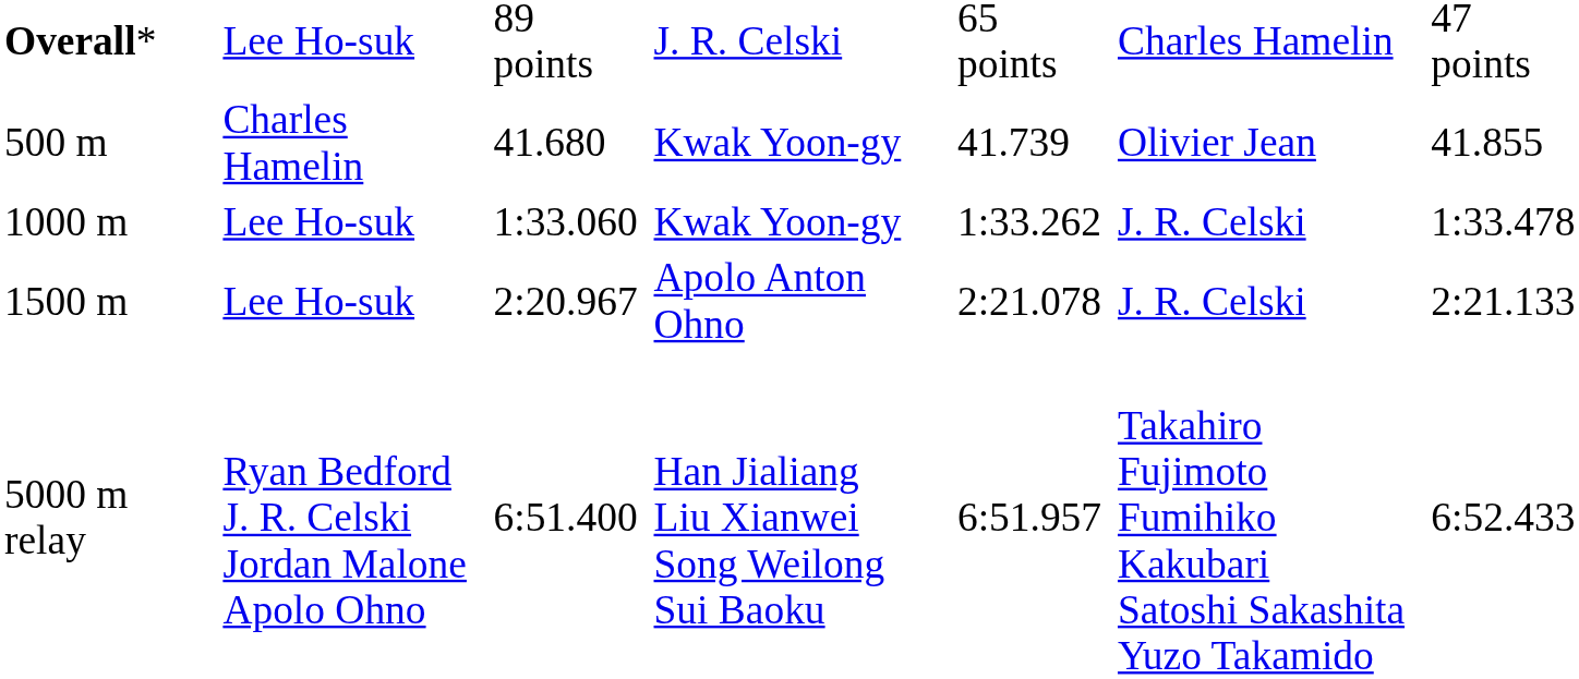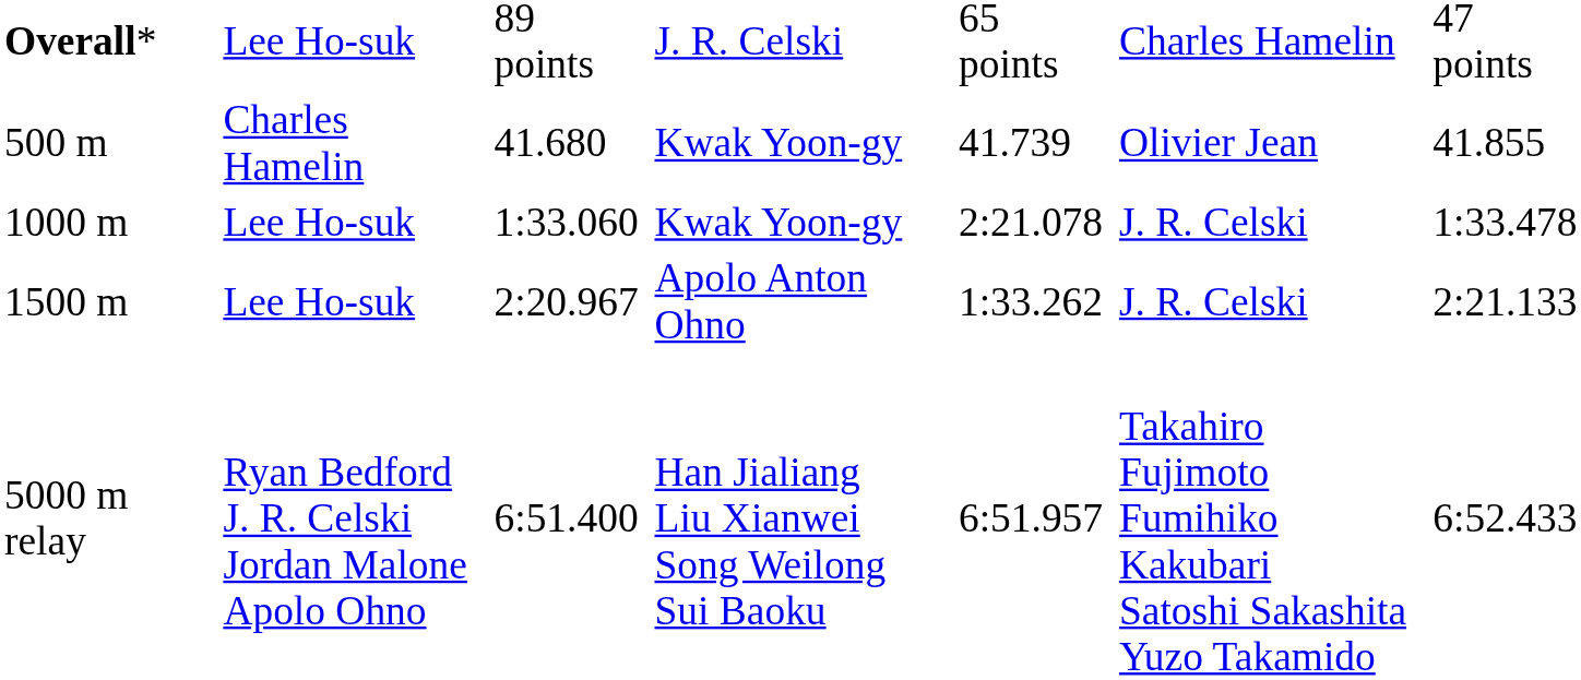 <table>
 <tr>
 <td><strong>Overall</strong>*</td>
 <td><a href='#'>Lee Ho-suk</a><br></td>
 <td>89 points</td>
 <td><a href='#'>J. R. Celski</a><br></td>
 <td>65 points</td>
 <td><a href='#'>Charles Hamelin</a><br></td>
 <td>47 points</td>
 </tr>
 <tr>
 <td>500 m</td>
 <td><a href='#'>Charles Hamelin</a><br></td>
 <td>41.680</td>
 <td><a href='#'>Kwak Yoon-gy</a><br></td>
 <td>41.739</td>
 <td><a href='#'>Olivier Jean</a><br></td>
 <td>41.855</td>
 </tr>
 <tr>
 <td>1000 m</td>
 <td><a href='#'>Lee Ho-suk</a><br></td>
 <td>1:33.060</td>
 <td><a href='#'>Kwak Yoon-gy</a><br></td>
-<td>1:33.262</td>
+<td>2:21.078</td>
 <td><a href='#'>J. R. Celski</a><br></td>
 <td>1:33.478</td>
 </tr>
 <tr>
 <td>1500 m</td>
 <td><a href='#'>Lee Ho-suk</a><br></td>
 <td>2:20.967</td>
 <td><a href='#'>Apolo Anton Ohno</a><br></td>
-<td>2:21.078</td>
+<td>1:33.262</td>
 <td><a href='#'>J. R. Celski</a><br></td>
 <td>2:21.133</td>
 </tr>
 <tr>
 <td>5000 m relay</td>
 <td><br><a href='#'>Ryan Bedford</a><br><a href='#'>J. R. Celski</a><br><a href='#'>Jordan Malone</a><br><a href='#'>Apolo Ohno</a></td>
 <td>6:51.400</td>
 <td><br><a href='#'>Han Jialiang</a><br><a href='#'>Liu Xianwei</a><br><a href='#'>Song Weilong</a><br><a href='#'>Sui Baoku</a></td>
 <td>6:51.957</td>
 <td><br><a href='#'>Takahiro Fujimoto</a><br><a href='#'>Fumihiko Kakubari</a><br><a href='#'>Satoshi Sakashita</a><br><a href='#'>Yuzo Takamido</a></td>
 <td>6:52.433</td>
 </tr>
 </table>
